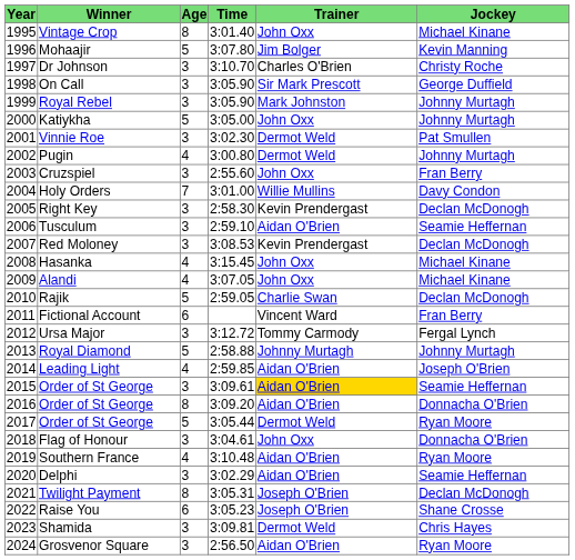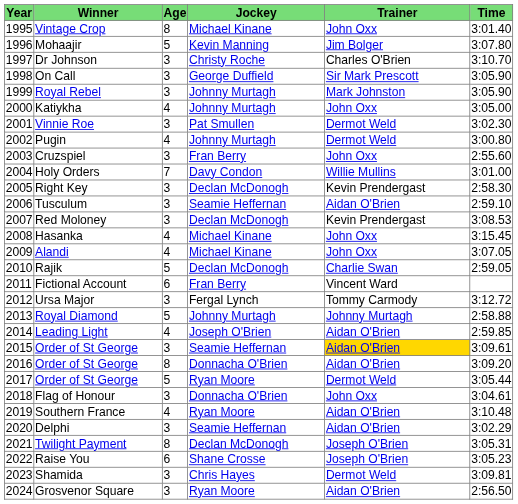 <table class = "sortable" | border="1" style="border-collapse: collapse; font-size:90%">
 <tr bgcolor="#77dd77" align="center">
 <th>Year</th>
 <th>Winner</th>
 <th>Age</th>
+<th>Jockey</th>
+<th>Trainer</th>
 <th>Time</th>
-<th>Trainer</th>
-<th>Jockey</th>
 </tr>
 <tr>
 <td>1995</td>
 <td width=150px><a href='#'>Vintage Crop</a></td>
 <td>8</td>
+<td width=160px><a href='#'>Michael Kinane</a></td>
+<td><a href='#'>John Oxx</a></td>
 <td>3:01.40</td>
-<td><a href='#'>John Oxx</a></td>
-<td width=160px><a href='#'>Michael Kinane</a></td>
 </tr>
 <tr>
 <td>1996</td>
 <td>Mohaajir</td>
 <td>5</td>
+<td><a href='#'>Kevin Manning</a></td>
+<td><a href='#'>Jim Bolger</a></td>
 <td>3:07.80</td>
-<td><a href='#'>Jim Bolger</a></td>
-<td><a href='#'>Kevin Manning</a></td>
 </tr>
 <tr>
 <td>1997</td>
 <td>Dr Johnson</td>
 <td>3</td>
+<td><a href='#'>Christy Roche</a></td>
+<td>Charles O'Brien</td>
 <td>3:10.70</td>
-<td>Charles O'Brien</td>
-<td><a href='#'>Christy Roche</a></td>
 </tr>
 <tr>
 <td>1998</td>
 <td>On Call</td>
 <td>3</td>
+<td><a href='#'>George Duffield</a></td>
+<td><a href='#'>Sir Mark Prescott</a></td>
 <td>3:05.90</td>
-<td><a href='#'>Sir Mark Prescott</a></td>
-<td><a href='#'>George Duffield</a></td>
 </tr>
 <tr>
 <td>1999</td>
 <td><a href='#'>Royal Rebel</a></td>
 <td>3</td>
+<td><a href='#'>Johnny Murtagh</a></td>
+<td><a href='#'>Mark Johnston</a></td>
 <td>3:05.90</td>
-<td><a href='#'>Mark Johnston</a></td>
-<td><a href='#'>Johnny Murtagh</a></td>
 </tr>
 <tr>
 <td>2000</td>
 <td>Katiykha</td>
-<td>5</td>
+<td>4</td>
+<td><a href='#'>Johnny Murtagh</a></td>
+<td><a href='#'>John Oxx</a></td>
 <td>3:05.00</td>
-<td><a href='#'>John Oxx</a></td>
-<td><a href='#'>Johnny Murtagh</a></td>
 </tr>
 <tr>
 <td>2001</td>
 <td><a href='#'>Vinnie Roe</a></td>
 <td>3</td>
+<td><a href='#'>Pat Smullen</a></td>
+<td><a href='#'>Dermot Weld</a></td>
 <td>3:02.30</td>
-<td><a href='#'>Dermot Weld</a></td>
-<td><a href='#'>Pat Smullen</a></td>
 </tr>
 <tr>
 <td>2002</td>
 <td>Pugin</td>
 <td>4</td>
+<td><a href='#'>Johnny Murtagh</a></td>
+<td width=170px><a href='#'>Dermot Weld</a></td>
 <td>3:00.80</td>
-<td width=170px><a href='#'>Dermot Weld</a></td>
-<td><a href='#'>Johnny Murtagh</a></td>
 </tr>
 <tr>
 <td>2003</td>
 <td>Cruzspiel</td>
 <td>3</td>
+<td><a href='#'>Fran Berry</a></td>
+<td><a href='#'>John Oxx</a></td>
 <td>2:55.60</td>
-<td><a href='#'>John Oxx</a></td>
-<td><a href='#'>Fran Berry</a></td>
 </tr>
 <tr>
 <td>2004</td>
 <td>Holy Orders</td>
 <td>7</td>
+<td><a href='#'>Davy Condon</a></td>
+<td><a href='#'>Willie Mullins</a></td>
 <td>3:01.00</td>
-<td><a href='#'>Willie Mullins</a></td>
-<td><a href='#'>Davy Condon</a></td>
 </tr>
 <tr>
 <td>2005</td>
 <td>Right Key</td>
 <td>3</td>
+<td><a href='#'>Declan McDonogh</a></td>
+<td>Kevin Prendergast</td>
 <td>2:58.30</td>
-<td>Kevin Prendergast</td>
-<td><a href='#'>Declan McDonogh</a></td>
 </tr>
 <tr>
 <td>2006</td>
 <td>Tusculum</td>
 <td>3</td>
+<td><a href='#'>Seamie Heffernan</a></td>
+<td><a href='#'>Aidan O'Brien</a></td>
 <td>2:59.10</td>
-<td><a href='#'>Aidan O'Brien</a></td>
-<td><a href='#'>Seamie Heffernan</a></td>
 </tr>
 <tr>
 <td>2007</td>
 <td>Red Moloney</td>
 <td>3</td>
+<td><a href='#'>Declan McDonogh</a></td>
+<td>Kevin Prendergast</td>
 <td>3:08.53</td>
-<td>Kevin Prendergast</td>
-<td><a href='#'>Declan McDonogh</a></td>
 </tr>
 <tr>
 <td>2008</td>
 <td>Hasanka</td>
 <td>4</td>
+<td><a href='#'>Michael Kinane</a></td>
+<td><a href='#'>John Oxx</a></td>
 <td>3:15.45</td>
-<td><a href='#'>John Oxx</a></td>
-<td><a href='#'>Michael Kinane</a></td>
 </tr>
 <tr>
 <td>2009</td>
 <td><a href='#'>Alandi</a></td>
 <td>4</td>
+<td><a href='#'>Michael Kinane</a></td>
+<td><a href='#'>John Oxx</a></td>
 <td>3:07.05</td>
-<td><a href='#'>John Oxx</a></td>
-<td><a href='#'>Michael Kinane</a></td>
 </tr>
 <tr>
 <td>2010</td>
 <td>Rajik</td>
 <td>5</td>
+<td><a href='#'>Declan McDonogh</a></td>
+<td><a href='#'>Charlie Swan</a></td>
 <td>2:59.05</td>
-<td><a href='#'>Charlie Swan</a></td>
-<td><a href='#'>Declan McDonogh</a></td>
 </tr>
 <tr>
 <td>2011</td>
 <td>Fictional Account</td>
 <td>6</td>
+<td><a href='#'>Fran Berry</a></td>
+<td>Vincent Ward</td>
 <td></td>
-<td>Vincent Ward</td>
-<td><a href='#'>Fran Berry</a></td>
 </tr>
 <tr>
 <td>2012</td>
 <td>Ursa Major</td>
 <td>3</td>
+<td>Fergal Lynch</td>
+<td>Tommy Carmody</td>
 <td>3:12.72</td>
-<td>Tommy Carmody</td>
-<td>Fergal Lynch</td>
 </tr>
 <tr>
 <td>2013</td>
 <td><a href='#'>Royal Diamond</a></td>
 <td>5</td>
-<td>2:58.88</td>
 <td><a href='#'>Johnny Murtagh</a></td>
 <td><a href='#'>Johnny Murtagh</a></td>
+<td>2:58.88</td>
 </tr>
 <tr>
 <td>2014</td>
 <td><a href='#'>Leading Light</a></td>
 <td>4</td>
+<td><a href='#'>Joseph O'Brien</a></td>
+<td><a href='#'>Aidan O'Brien</a></td>
 <td>2:59.85</td>
-<td><a href='#'>Aidan O'Brien</a></td>
-<td><a href='#'>Joseph O'Brien</a></td>
 </tr>
 <tr>
 <td>2015</td>
 <td><a href='#'>Order of St George</a></td>
 <td>3</td>
+<td><a href='#'>Seamie Heffernan</a></td>
+<td style="background: gold;"><a href='#'>Aidan O'Brien</a></td>
 <td>3:09.61</td>
-<td style="background: gold;"><a href='#'>Aidan O'Brien</a></td>
-<td><a href='#'>Seamie Heffernan</a></td>
 </tr>
 <tr>
 <td>2016</td>
 <td><a href='#'>Order of St George</a></td>
 <td>8</td>
+<td><a href='#'>Donnacha O'Brien</a></td>
+<td><a href='#'>Aidan O'Brien</a></td>
 <td>3:09.20</td>
-<td><a href='#'>Aidan O'Brien</a></td>
-<td><a href='#'>Donnacha O'Brien</a></td>
 </tr>
 <tr>
 <td>2017</td>
 <td><a href='#'>Order of St George</a></td>
 <td>5</td>
+<td><a href='#'>Ryan Moore</a></td>
+<td><a href='#'>Dermot Weld</a></td>
 <td>3:05.44</td>
-<td><a href='#'>Dermot Weld</a></td>
-<td><a href='#'>Ryan Moore</a></td>
 </tr>
 <tr>
 <td>2018</td>
 <td>Flag of Honour</td>
 <td>3</td>
+<td><a href='#'>Donnacha O'Brien</a></td>
+<td><a href='#'>John Oxx</a></td>
 <td>3:04.61</td>
-<td><a href='#'>John Oxx</a></td>
-<td><a href='#'>Donnacha O'Brien</a></td>
 </tr>
 <tr>
 <td>2019</td>
 <td>Southern France</td>
 <td>4</td>
+<td><a href='#'>Ryan Moore</a></td>
+<td><a href='#'>Aidan O'Brien</a></td>
 <td>3:10.48</td>
-<td><a href='#'>Aidan O'Brien</a></td>
-<td><a href='#'>Ryan Moore</a></td>
 </tr>
 <tr>
 <td>2020</td>
 <td>Delphi</td>
 <td>3</td>
+<td><a href='#'>Seamie Heffernan</a></td>
+<td><a href='#'>Aidan O'Brien</a></td>
 <td>3:02.29</td>
-<td><a href='#'>Aidan O'Brien</a></td>
-<td><a href='#'>Seamie Heffernan</a></td>
 </tr>
 <tr>
 <td>2021</td>
 <td><a href='#'>Twilight Payment</a></td>
 <td>8</td>
+<td><a href='#'>Declan McDonogh</a></td>
+<td><a href='#'>Joseph O'Brien</a></td>
 <td>3:05.31</td>
-<td><a href='#'>Joseph O'Brien</a></td>
-<td><a href='#'>Declan McDonogh</a></td>
 </tr>
 <tr>
 <td>2022</td>
 <td>Raise You</td>
 <td>6</td>
+<td><a href='#'>Shane Crosse</a></td>
+<td><a href='#'>Joseph O'Brien</a></td>
 <td>3:05.23</td>
-<td><a href='#'>Joseph O'Brien</a></td>
-<td><a href='#'>Shane Crosse</a></td>
 </tr>
 <tr>
 <td>2023</td>
 <td>Shamida</td>
 <td>3</td>
+<td><a href='#'>Chris Hayes</a></td>
+<td><a href='#'>Dermot Weld</a></td>
 <td>3:09.81</td>
-<td><a href='#'>Dermot Weld</a></td>
-<td><a href='#'>Chris Hayes</a></td>
 </tr>
 <tr>
 <td>2024</td>
 <td>Grosvenor Square</td>
 <td>3</td>
+<td><a href='#'>Ryan Moore</a></td>
+<td><a href='#'>Aidan O'Brien</a></td>
 <td>2:56.50</td>
-<td><a href='#'>Aidan O'Brien</a></td>
-<td><a href='#'>Ryan Moore</a></td>
 </tr>
 </table>
